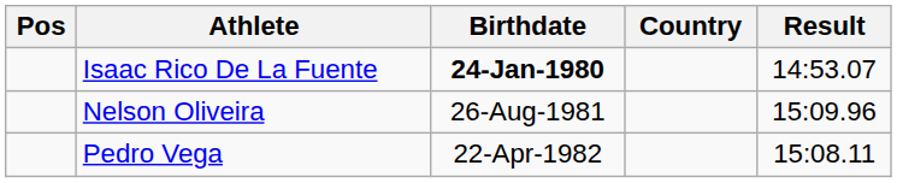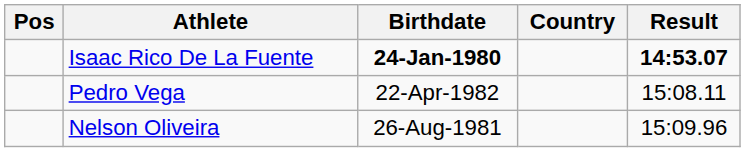 <table class="wikitable"  style="text-align:center; width:60%;">
 <tr>
 <th>Pos</th>
 <th>Athlete</th>
 <th>Birthdate</th>
 <th>Country</th>
 <th>Result</th>
 </tr>
 <tr>
 <td align=center></td>
 <td align=left><a href='#'>Isaac Rico De La Fuente</a></td>
 <td><strong>24-Jan-1980</strong></td>
 <td align=left></td>
-<td>14:53.07</td>
+<td><strong>14:53.07</strong></td>
+</tr>
+<tr>
+<td align=center></td>
+<td align=left><a href='#'>Pedro Vega</a></td>
+<td>22-Apr-1982</td>
+<td align=left></td>
+<td>15:08.11</td>
 </tr>
 <tr>
 <td align=center></td>
 <td align=left><a href='#'>Nelson Oliveira</a></td>
 <td>26-Aug-1981</td>
 <td align=left></td>
 <td>15:09.96</td>
 </tr>
-<tr>
-<td align=center></td>
-<td align=left><a href='#'>Pedro Vega</a></td>
-<td>22-Apr-1982</td>
-<td align=left></td>
-<td>15:08.11</td>
-</tr>
 </table>
